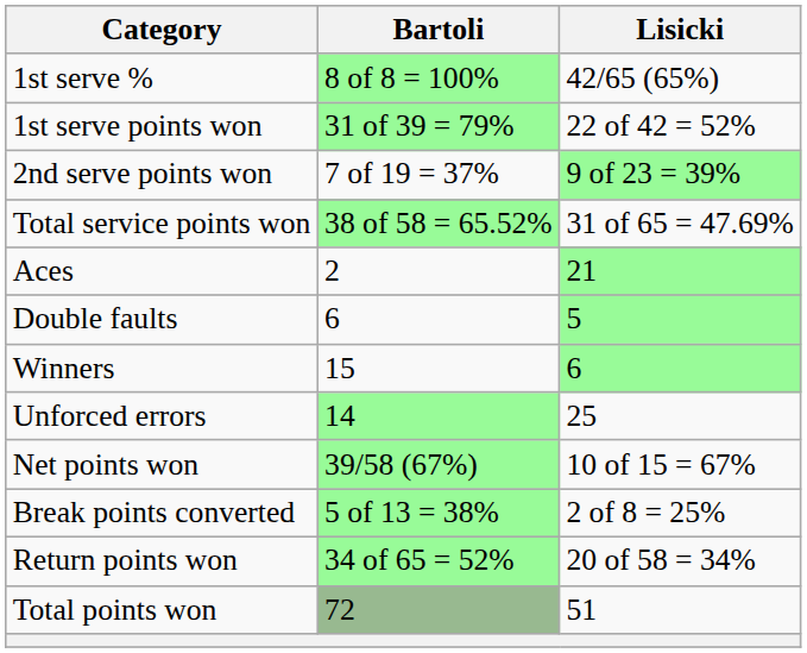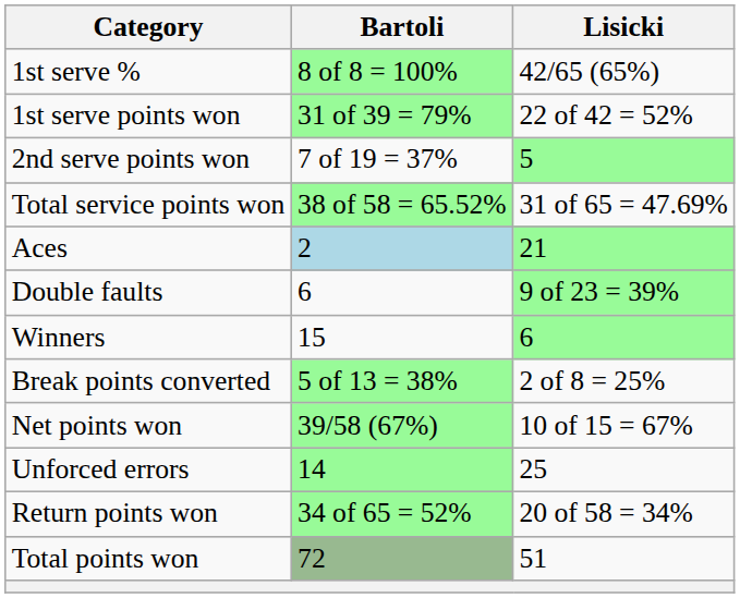 <table class="wikitable">
 <tr>
 <th>Category</th>
 <th> Bartoli</th>
 <th> Lisicki</th>
 </tr>
 <tr>
 <td>1st serve %</td>
 <td bgcolor=98FB98>8 of 8 = 100%</td>
 <td>42/65 (65%)</td>
 </tr>
 <tr>
 <td>1st serve points won</td>
 <td bgcolor=98FB98>31 of 39 = 79%</td>
 <td>22 of 42 = 52%</td>
 </tr>
 <tr>
 <td>2nd serve points won</td>
 <td>7 of 19 = 37%</td>
-<td bgcolor=98FB98>9 of 23 = 39%</td>
+<td bgcolor=98FB98>5</td>
 </tr>
 <tr>
 <td>Total service points won</td>
 <td bgcolor=98FB98>38 of 58 = 65.52%</td>
 <td>31 of 65 = 47.69%</td>
 </tr>
 <tr>
 <td>Aces</td>
-<td>2</td>
+<td style="background: lightblue;">2</td>
 <td bgcolor=98FB98>21</td>
 </tr>
 <tr>
 <td>Double faults</td>
 <td>6</td>
-<td bgcolor=98FB98>5</td>
+<td bgcolor=98FB98>9 of 23 = 39%</td>
 </tr>
 <tr>
 <td>Winners</td>
 <td>15</td>
 <td bgcolor=98FB98>6</td>
 </tr>
 <tr>
-<td>Unforced errors</td>
-<td bgcolor=98FB98>14</td>
-<td>25</td>
+<td>Break points converted</td>
+<td bgcolor=98FB98>5 of 13 = 38%</td>
+<td>2 of 8 = 25%</td>
 </tr>
 <tr>
 <td>Net points won</td>
 <td bgcolor=98FB98>39/58 (67%)</td>
 <td>10 of 15 = 67%</td>
 </tr>
 <tr>
-<td>Break points converted</td>
-<td bgcolor=98FB98>5 of 13 = 38%</td>
-<td>2 of 8 = 25%</td>
+<td>Unforced errors</td>
+<td bgcolor=98FB98>14</td>
+<td>25</td>
 </tr>
 <tr>
 <td>Return points won</td>
 <td bgcolor=98FB98>34 of 65 = 52%</td>
 <td>20 of 58 = 34%</td>
 </tr>
 <tr>
 <td>Total points won</td>
 <td bgcolor=98FB989>72</td>
 <td>51</td>
 </tr>
 <tr>
 <th colspan=3></th>
 </tr>
 </table>
